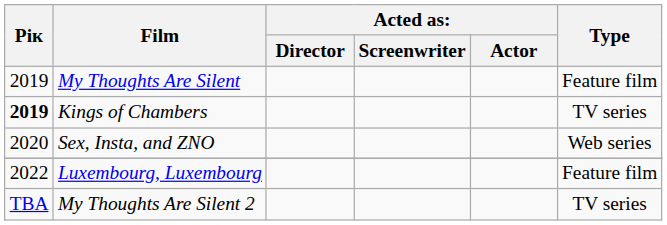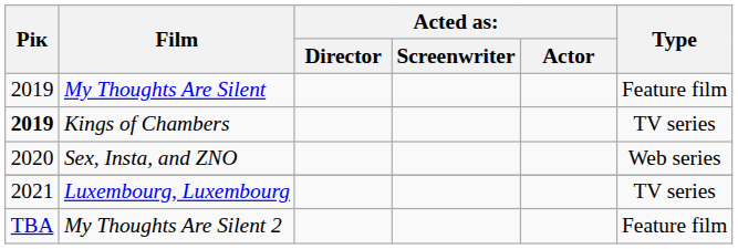 <table class="wikitable">
 <tr>
 <th rowspan="2" width="33">Рік</th>
 <th rowspan="2">Film</th>
 <th colspan="3">Acted as:</th>
 <th rowspan="2">Type</th>
 </tr>
 <tr>
 <th width=65>Director</th>
 <th width=65>Screenwriter</th>
 <th width=65>Actor</th>
 </tr>
 <tr align="center">
 <td align="center">2019</td>
 <td align="left"><em><a href='#'>My Thoughts Are Silent</a></em></td>
 <td></td>
 <td></td>
 <td></td>
 <td>Feature film</td>
 </tr>
 <tr align="center">
 <td align="center"><strong>2019</strong></td>
 <td align="left"><em>Kings of Chambers</em></td>
 <td></td>
 <td></td>
 <td></td>
 <td>TV series</td>
 </tr>
 <tr align="center">
 <td align="center">2020</td>
 <td align="left"><em>Sex, Insta, and ZNO</em></td>
 <td></td>
 <td></td>
 <td></td>
 <td>Web series</td>
 </tr>
 <tr align="center">
 </tr>
 <tr align="center">
-<td align="center">2022</td>
+<td align="center">2021</td>
 <td align="left"><em><a href='#'>Luxembourg, Luxembourg</a></em></td>
 <td></td>
 <td></td>
 <td></td>
-<td>Feature film</td>
+<td>TV series</td>
 </tr>
 <tr align="center">
 <td align="center"><a href='#'>TBA</a></td>
 <td align="left"><em>My Thoughts Are Silent 2</em></td>
 <td></td>
 <td></td>
 <td></td>
-<td>TV series</td>
+<td>Feature film</td>
 </tr>
 </table>
